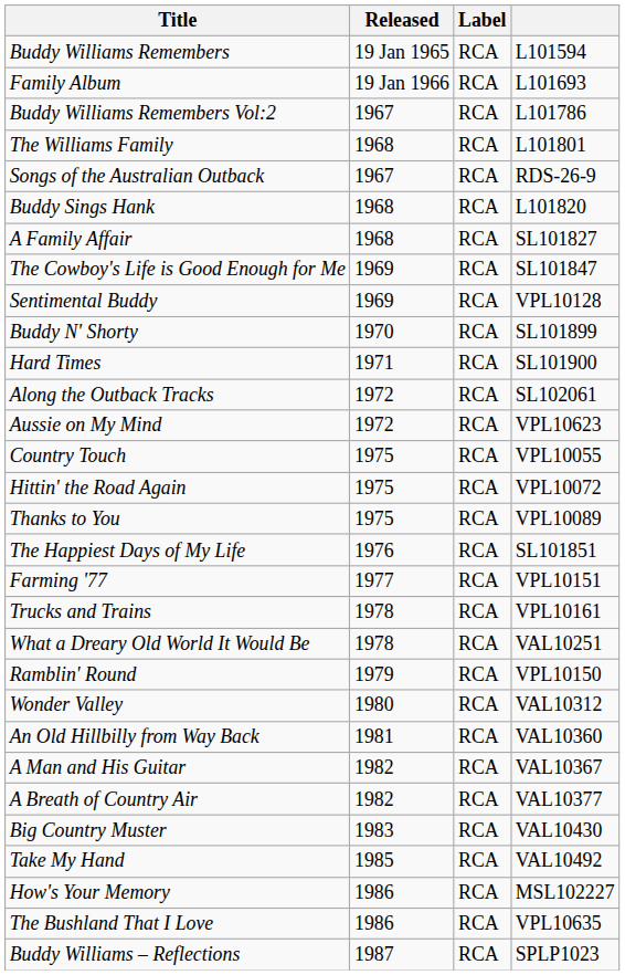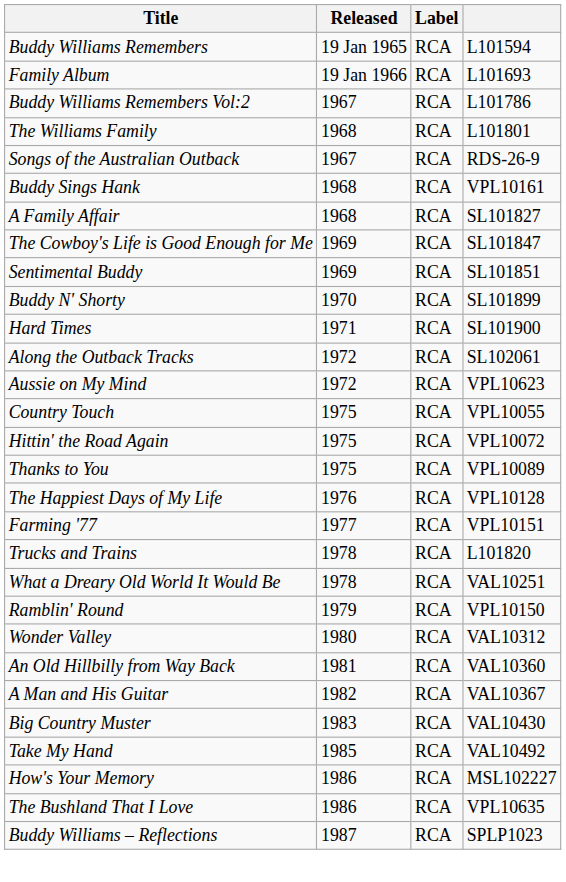 <table class="wikitable sortable" border="1">
 <tr>
 <th>Title</th>
 <th>Released</th>
 <th>Label</th>
 <th></th>
 </tr>
 <tr>
 <td><em>Buddy Williams Remembers</em></td>
 <td>19 Jan 1965</td>
 <td>RCA</td>
 <td>L101594</td>
 </tr>
 <tr>
 <td><em>Family Album</em></td>
 <td>19 Jan 1966</td>
 <td>RCA</td>
 <td>L101693</td>
 </tr>
 <tr>
 <td><em>Buddy Williams Remembers Vol:2</em></td>
 <td>1967</td>
 <td>RCA</td>
 <td>L101786</td>
 </tr>
 <tr>
 <td><em>The Williams Family</em></td>
 <td>1968</td>
 <td>RCA</td>
 <td>L101801</td>
 </tr>
 <tr>
 <td><em>Songs of the Australian Outback</em></td>
 <td>1967</td>
 <td>RCA</td>
 <td>RDS-26-9</td>
 </tr>
 <tr>
 <td><em>Buddy Sings Hank</em></td>
 <td>1968</td>
 <td>RCA</td>
-<td>L101820</td>
+<td>VPL10161</td>
 </tr>
 <tr>
 <td><em>A Family Affair</em></td>
 <td>1968</td>
 <td>RCA</td>
 <td>SL101827</td>
 </tr>
 <tr>
 <td><em>The Cowboy's Life is Good Enough for Me</em></td>
 <td>1969</td>
 <td>RCA</td>
 <td>SL101847</td>
 </tr>
 <tr>
 <td><em>Sentimental Buddy</em></td>
 <td>1969</td>
 <td>RCA</td>
-<td>VPL10128</td>
+<td>SL101851</td>
 </tr>
 <tr>
 <td><em>Buddy N' Shorty</em></td>
 <td>1970</td>
 <td>RCA</td>
 <td>SL101899</td>
 </tr>
 <tr>
 <td><em>Hard Times</em></td>
 <td>1971</td>
 <td>RCA</td>
 <td>SL101900</td>
 </tr>
 <tr>
 <td><em>Along the Outback Tracks</em></td>
 <td>1972</td>
 <td>RCA</td>
 <td>SL102061</td>
 </tr>
 <tr>
 <td><em>Aussie on My Mind</em></td>
 <td>1972</td>
 <td>RCA</td>
 <td>VPL10623</td>
 </tr>
 <tr>
 <td><em>Country Touch</em></td>
 <td>1975</td>
 <td>RCA</td>
 <td>VPL10055</td>
 </tr>
 <tr>
 <td><em>Hittin' the Road Again</em></td>
 <td>1975</td>
 <td>RCA</td>
 <td>VPL10072</td>
 </tr>
 <tr>
 <td><em>Thanks to You</em></td>
 <td>1975</td>
 <td>RCA</td>
 <td>VPL10089</td>
 </tr>
 <tr>
 <td><em>The Happiest Days of My Life</em></td>
 <td>1976</td>
 <td>RCA</td>
-<td>SL101851</td>
+<td>VPL10128</td>
 </tr>
 <tr>
 <td><em>Farming '77</em></td>
 <td>1977</td>
 <td>RCA</td>
 <td>VPL10151</td>
 </tr>
 <tr>
 <td><em>Trucks and Trains</em></td>
 <td>1978</td>
 <td>RCA</td>
-<td>VPL10161</td>
+<td>L101820</td>
 </tr>
 <tr>
 <td><em>What a Dreary Old World It Would Be</em></td>
 <td>1978</td>
 <td>RCA</td>
 <td>VAL10251</td>
 </tr>
 <tr>
 <td><em>Ramblin' Round</em></td>
 <td>1979</td>
 <td>RCA</td>
 <td>VPL10150</td>
 </tr>
 <tr>
 <td><em>Wonder Valley</em></td>
 <td>1980</td>
 <td>RCA</td>
 <td>VAL10312</td>
 </tr>
 <tr>
 <td><em>An Old Hillbilly from Way Back</em></td>
 <td>1981</td>
 <td>RCA</td>
 <td>VAL10360</td>
 </tr>
 <tr>
 <td><em>A Man and His Guitar</em></td>
 <td>1982</td>
 <td>RCA</td>
 <td>VAL10367</td>
 </tr>
 <tr>
-<td><em>A Breath of Country Air</em></td>
-<td>1982</td>
-<td>RCA</td>
-<td>VAL10377</td>
-</tr>
-<tr>
 <td><em>Big Country Muster</em></td>
 <td>1983</td>
 <td>RCA</td>
 <td>VAL10430</td>
 </tr>
 <tr>
 <td><em>Take My Hand</em></td>
 <td>1985</td>
 <td>RCA</td>
 <td>VAL10492</td>
 </tr>
 <tr>
 <td><em>How's Your Memory</em></td>
 <td>1986</td>
 <td>RCA</td>
 <td>MSL102227</td>
 </tr>
 <tr>
 <td><em>The Bushland That I Love</em></td>
 <td>1986</td>
 <td>RCA</td>
 <td>VPL10635</td>
 </tr>
 <tr>
 <td><em>Buddy Williams – Reflections</em></td>
 <td>1987</td>
 <td>RCA</td>
 <td>SPLP1023</td>
 </tr>
 </table>
